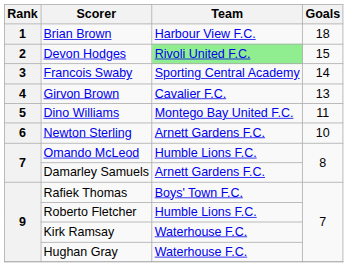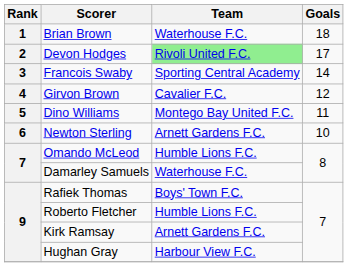 <table class="wikitable" style="text-align:center">
 <tr>
 <th>Rank</th>
 <th>Scorer</th>
 <th>Team</th>
 <th>Goals</th>
 </tr>
 <tr>
 <th rowspan="1">1</th>
 <td align="left"> <a href='#'>Brian Brown</a></td>
-<td align="left"><a href='#'>Harbour View F.C.</a></td>
+<td align="left"><a href='#'>Waterhouse F.C.</a></td>
 <td>18</td>
 </tr>
 <tr>
 <th rowspan="1">2</th>
 <td align="left"> <a href='#'>Devon Hodges</a></td>
 <td align="left" style="background: lightgreen;"><a href='#'>Rivoli United F.C.</a></td>
-<td>15</td>
+<td>17</td>
 </tr>
 <tr>
 <th rowspan="1">3</th>
 <td align="left"> <a href='#'>Francois Swaby</a></td>
 <td align="left"><a href='#'>Sporting Central Academy</a></td>
 <td>14</td>
 </tr>
 <tr>
 <th rowspan="1">4</th>
 <td align="left"> <a href='#'>Girvon Brown</a></td>
 <td align="left"><a href='#'>Cavalier F.C.</a></td>
-<td>13</td>
+<td>12</td>
 </tr>
 <tr>
 <th rowspan="1">5</th>
 <td align="left"> <a href='#'>Dino Williams</a></td>
 <td align="left"><a href='#'>Montego Bay United F.C.</a></td>
 <td>11</td>
 </tr>
 <tr>
 <th rowspan="1">6</th>
 <td align="left"> <a href='#'>Newton Sterling</a></td>
 <td align="left"><a href='#'>Arnett Gardens F.C.</a></td>
 <td>10</td>
 </tr>
 <tr>
 <th rowspan="2">7</th>
 <td align="left"> <a href='#'>Omando McLeod</a></td>
 <td align="left"><a href='#'>Humble Lions F.C.</a></td>
 <td rowspan="2">8</td>
 </tr>
 <tr>
 <td align="left"> Damarley Samuels</td>
-<td align="left"><a href='#'>Arnett Gardens F.C.</a></td>
+<td align="left"><a href='#'>Waterhouse F.C.</a></td>
 </tr>
 <tr>
 <th rowspan="4">9</th>
 <td align="left"> Rafiek Thomas</td>
 <td align="left"><a href='#'>Boys' Town F.C.</a></td>
 <td rowspan="4">7</td>
 </tr>
 <tr>
 <td align="left"> Roberto Fletcher</td>
 <td align="left"><a href='#'>Humble Lions F.C.</a></td>
 </tr>
 <tr>
 <td align="left"> Kirk Ramsay</td>
-<td align="left"><a href='#'>Waterhouse F.C.</a></td>
+<td align="left"><a href='#'>Arnett Gardens F.C.</a></td>
 </tr>
 <tr>
 <td align="left"> Hughan Gray</td>
-<td align="left"><a href='#'>Waterhouse F.C.</a></td>
+<td align="left"><a href='#'>Harbour View F.C.</a></td>
 </tr>
 <tr>
 </tr>
 </table>
